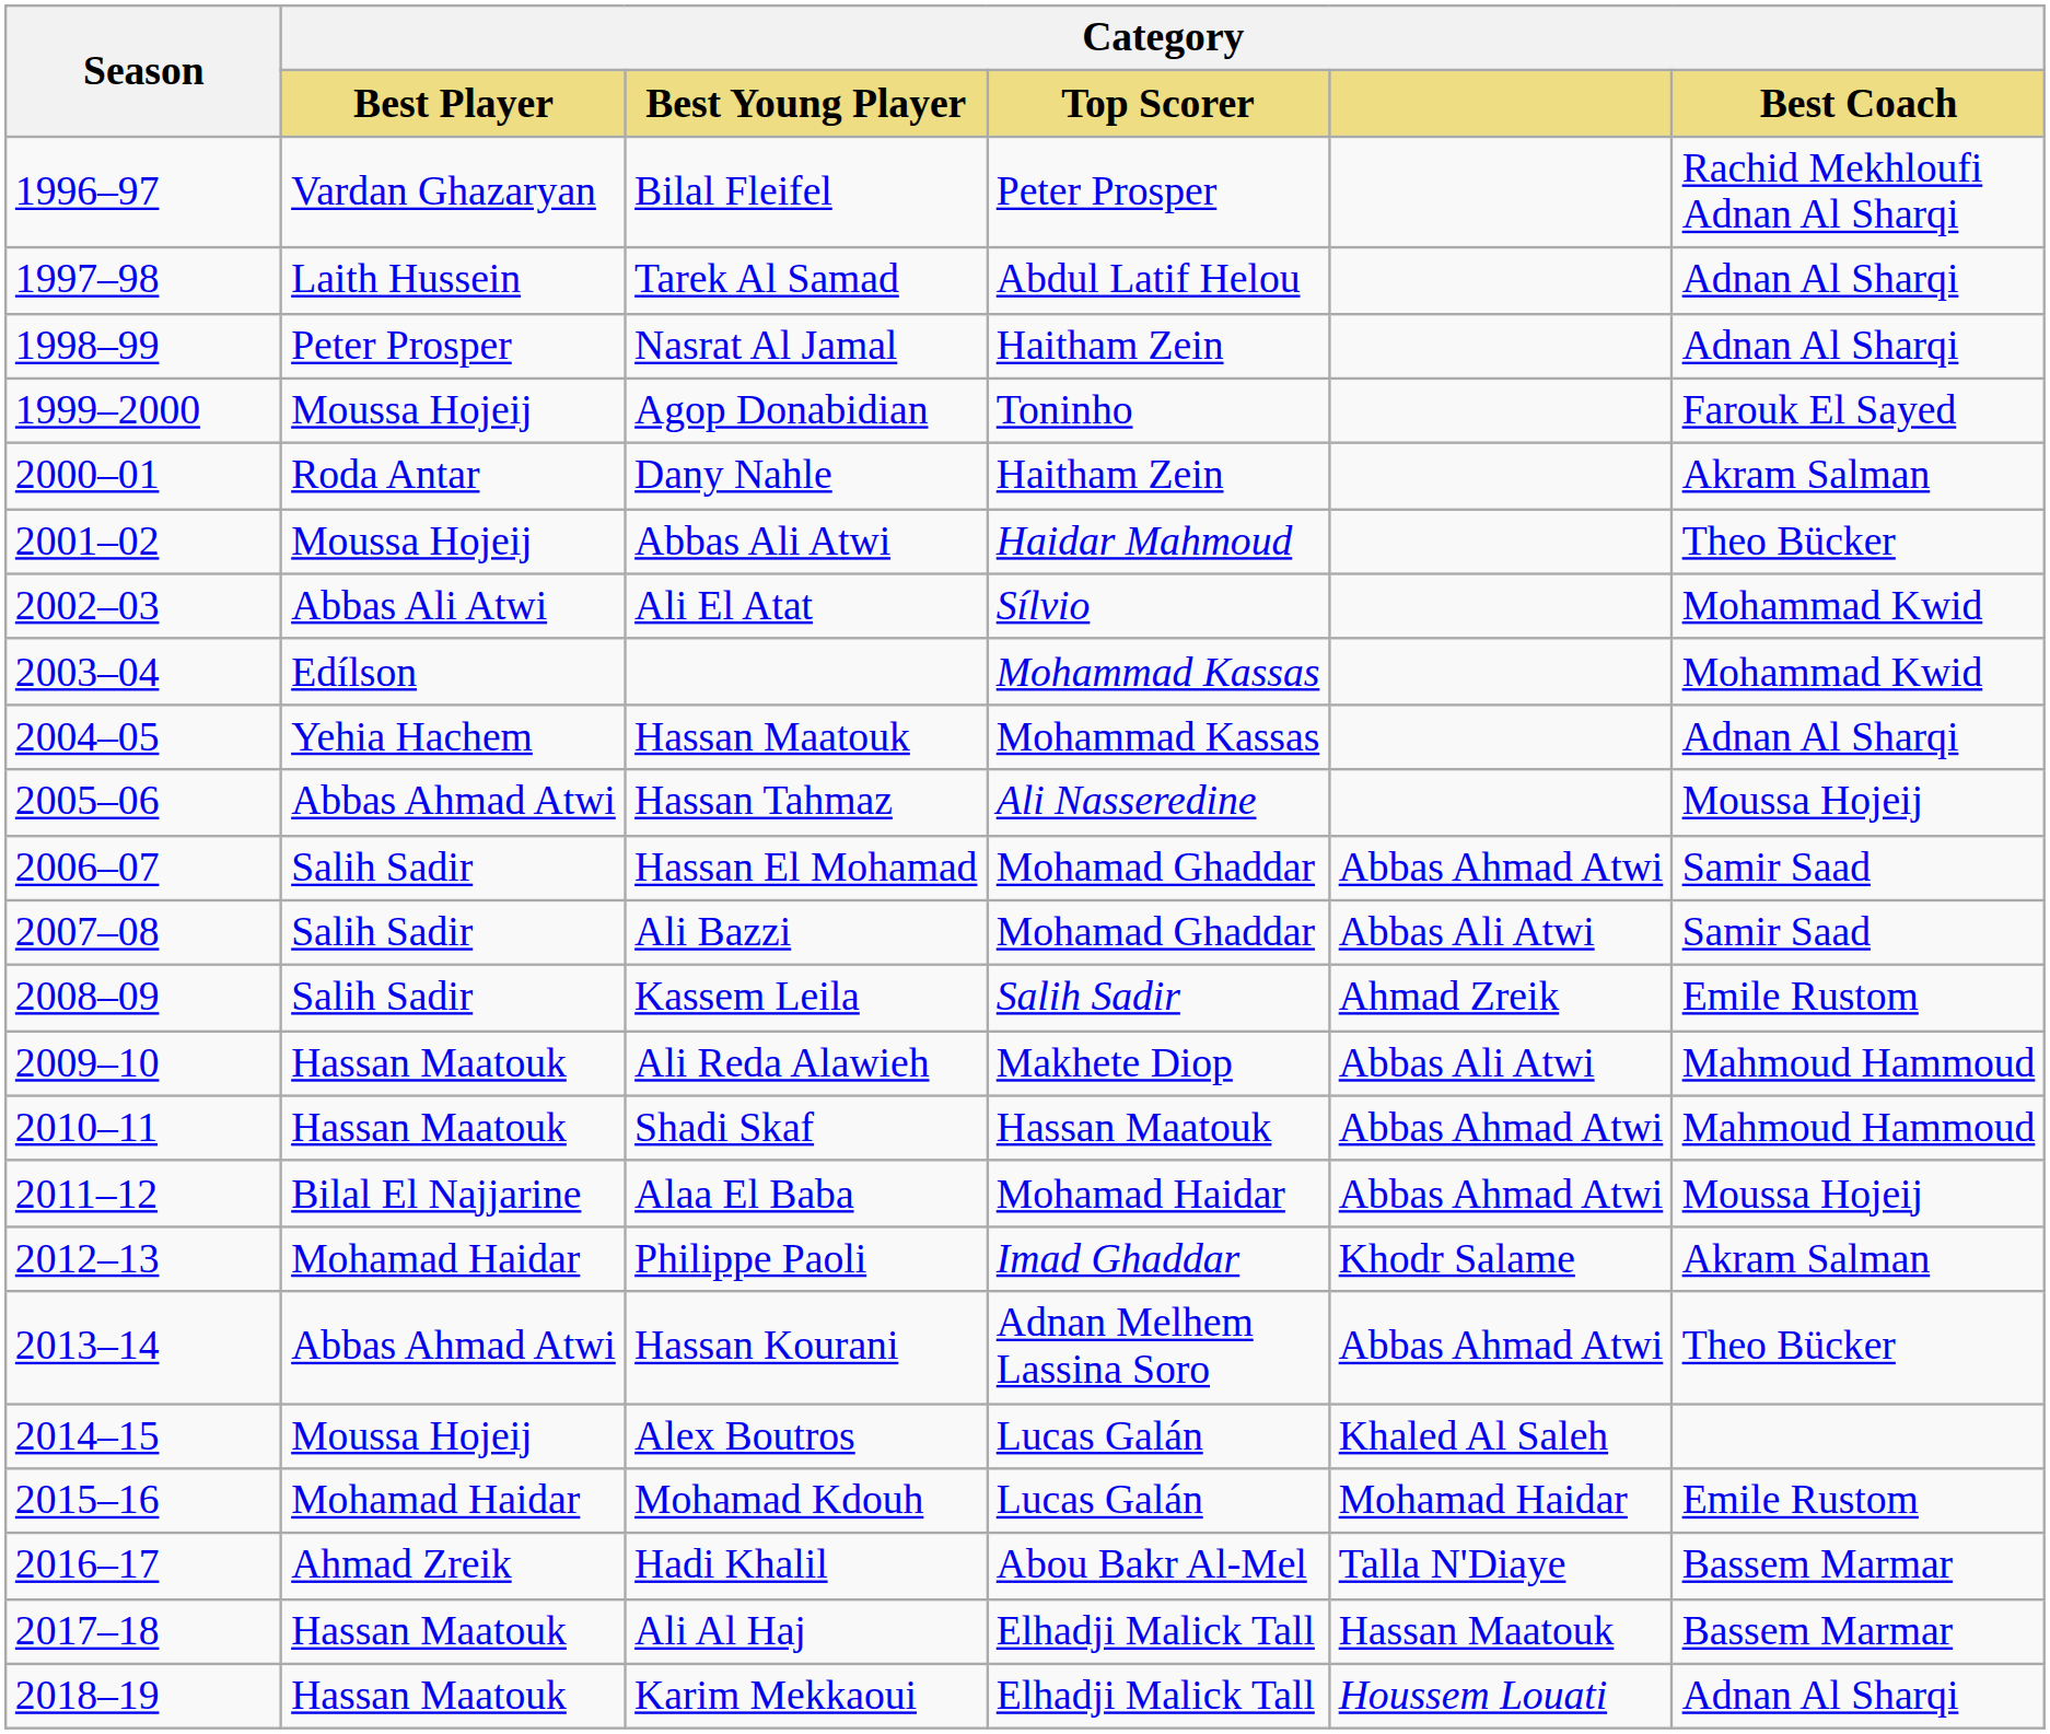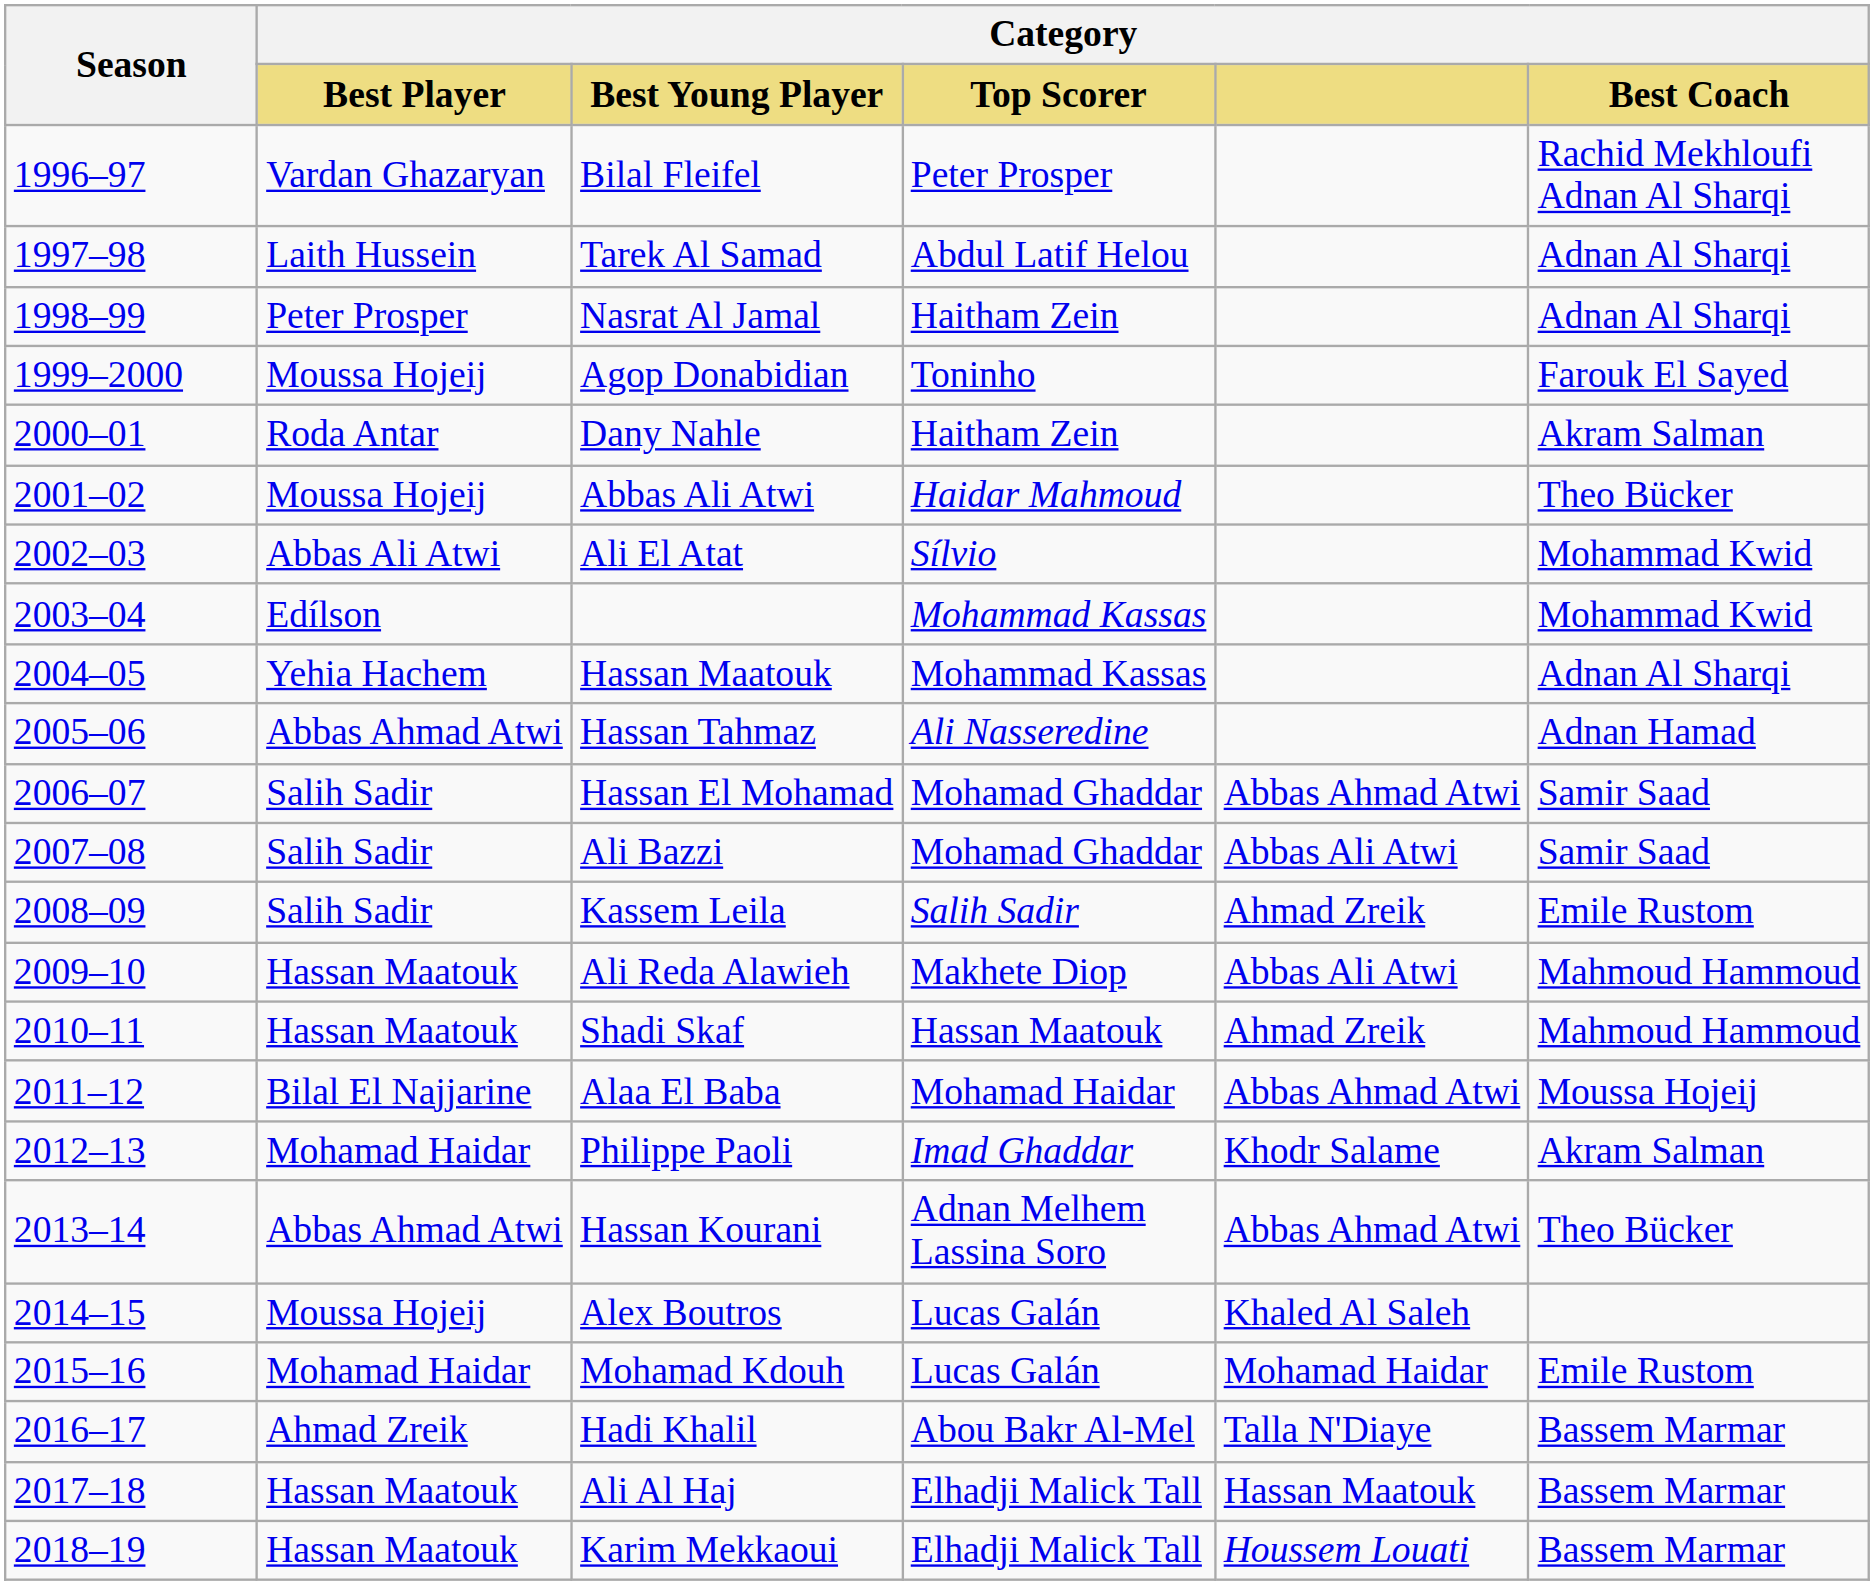 <table class="wikitable">
 <tr>
 <th width="100" rowspan="2">Season</th>
 <th colspan="5">Category</th>
 </tr>
 <tr>
 <th style="background-color: #eedd82">Best Player</th>
 <th style="background-color: #eedd82">Best Young Player</th>
 <th style="background-color: #eedd82">Top Scorer</th>
 <th style="background-color: #eedd82"></th>
 <th style="background-color: #eedd82">Best Coach</th>
 </tr>
 <tr>
 <td><a href='#'>1996–97</a></td>
 <td> <a href='#'>Vardan Ghazaryan</a> </td>
 <td> <a href='#'>Bilal Fleifel</a> </td>
 <td> <a href='#'>Peter Prosper</a> </td>
 <td></td>
 <td> <a href='#'>Rachid Mekhloufi</a> <br> <a href='#'>Adnan Al Sharqi</a> </td>
 </tr>
 <tr>
 <td><a href='#'>1997–98</a></td>
 <td> <a href='#'>Laith Hussein</a> </td>
 <td> <a href='#'>Tarek Al Samad</a> </td>
 <td> <a href='#'>Abdul Latif Helou</a> </td>
 <td></td>
 <td> <a href='#'>Adnan Al Sharqi</a> </td>
 </tr>
 <tr>
 <td><a href='#'>1998–99</a></td>
 <td> <a href='#'>Peter Prosper</a> </td>
 <td> <a href='#'>Nasrat Al Jamal</a> </td>
 <td> <a href='#'>Haitham Zein</a> </td>
 <td></td>
 <td> <a href='#'>Adnan Al Sharqi</a> </td>
 </tr>
 <tr>
 <td><a href='#'>1999–2000</a></td>
 <td> <a href='#'>Moussa Hojeij</a> </td>
 <td> <a href='#'>Agop Donabidian</a> </td>
 <td> <a href='#'>Toninho</a> </td>
 <td></td>
 <td> <a href='#'>Farouk El Sayed</a> </td>
 </tr>
 <tr>
 <td><a href='#'>2000–01</a></td>
 <td> <a href='#'>Roda Antar</a> </td>
 <td> <a href='#'>Dany Nahle</a> </td>
 <td> <a href='#'>Haitham Zein</a> </td>
 <td></td>
 <td> <a href='#'>Akram Salman</a> </td>
 </tr>
 <tr>
 <td><a href='#'>2001–02</a></td>
 <td> <a href='#'>Moussa Hojeij</a> </td>
 <td> <a href='#'>Abbas Ali Atwi</a> </td>
 <td><em> <a href='#'>Haidar Mahmoud</a> </em></td>
 <td></td>
 <td> <a href='#'>Theo Bücker</a> </td>
 </tr>
 <tr>
 <td><a href='#'>2002–03</a></td>
 <td> <a href='#'>Abbas Ali Atwi</a> </td>
 <td> <a href='#'>Ali El Atat</a> </td>
 <td><em> <a href='#'>Sílvio</a> </em></td>
 <td></td>
 <td> <a href='#'>Mohammad Kwid</a> </td>
 </tr>
 <tr>
 <td><a href='#'>2003–04</a></td>
 <td> <a href='#'>Edílson</a> </td>
 <td></td>
 <td><em> <a href='#'>Mohammad Kassas</a> </em></td>
 <td></td>
 <td> <a href='#'>Mohammad Kwid</a> </td>
 </tr>
 <tr>
 <td><a href='#'>2004–05</a></td>
 <td> <a href='#'>Yehia Hachem</a> </td>
 <td> <a href='#'>Hassan Maatouk</a> </td>
 <td> <a href='#'>Mohammad Kassas</a> </td>
 <td></td>
 <td> <a href='#'>Adnan Al Sharqi</a> </td>
 </tr>
 <tr>
 <td><a href='#'>2005–06</a></td>
 <td> <a href='#'>Abbas Ahmad Atwi</a> </td>
 <td> <a href='#'>Hassan Tahmaz</a></td>
 <td><em> <a href='#'>Ali Nasseredine</a> </em></td>
 <td></td>
-<td> <a href='#'>Moussa Hojeij</a> </td>
+<td> <a href='#'>Adnan Hamad</a> </td>
 </tr>
 <tr>
 <td><a href='#'>2006–07</a></td>
 <td> <a href='#'>Salih Sadir</a> </td>
 <td> <a href='#'>Hassan El Mohamad</a> </td>
 <td> <a href='#'>Mohamad Ghaddar</a> </td>
 <td> <a href='#'>Abbas Ahmad Atwi</a> </td>
 <td> <a href='#'>Samir Saad</a> </td>
 </tr>
 <tr>
 <td><a href='#'>2007–08</a></td>
 <td> <a href='#'>Salih Sadir</a> </td>
 <td> <a href='#'>Ali Bazzi</a> </td>
 <td> <a href='#'>Mohamad Ghaddar</a> </td>
 <td> <a href='#'>Abbas Ali Atwi</a> </td>
 <td> <a href='#'>Samir Saad</a> </td>
 </tr>
 <tr>
 <td><a href='#'>2008–09</a></td>
 <td> <a href='#'>Salih Sadir</a> </td>
 <td> <a href='#'>Kassem Leila</a> </td>
 <td><em> <a href='#'>Salih Sadir</a> </em></td>
 <td> <a href='#'>Ahmad Zreik</a> </td>
 <td> <a href='#'>Emile Rustom</a> </td>
 </tr>
 <tr>
 <td><a href='#'>2009–10</a></td>
 <td> <a href='#'>Hassan Maatouk</a> </td>
 <td> <a href='#'>Ali Reda Alawieh</a> </td>
 <td> <a href='#'>Makhete Diop</a> </td>
 <td> <a href='#'>Abbas Ali Atwi</a> </td>
 <td> <a href='#'>Mahmoud Hammoud</a> </td>
 </tr>
 <tr>
 <td><a href='#'>2010–11</a></td>
 <td> <a href='#'>Hassan Maatouk</a> </td>
 <td> <a href='#'>Shadi Skaf</a> </td>
 <td> <a href='#'>Hassan Maatouk</a> </td>
-<td> <a href='#'>Abbas Ahmad Atwi</a> </td>
+<td> <a href='#'>Ahmad Zreik</a> </td>
 <td> <a href='#'>Mahmoud Hammoud</a> </td>
 </tr>
 <tr>
 <td><a href='#'>2011–12</a></td>
 <td> <a href='#'>Bilal El Najjarine</a> </td>
 <td> <a href='#'>Alaa El Baba</a> </td>
 <td> <a href='#'>Mohamad Haidar</a> </td>
 <td> <a href='#'>Abbas Ahmad Atwi</a> </td>
 <td> <a href='#'>Moussa Hojeij</a> </td>
 </tr>
 <tr>
 <td><a href='#'>2012–13</a></td>
 <td> <a href='#'>Mohamad Haidar</a> </td>
 <td> <a href='#'>Philippe Paoli</a> </td>
 <td><em> <a href='#'>Imad Ghaddar</a> </em></td>
 <td> <a href='#'>Khodr Salame</a> </td>
 <td> <a href='#'>Akram Salman</a> </td>
 </tr>
 <tr>
 <td><a href='#'>2013–14</a></td>
 <td> <a href='#'>Abbas Ahmad Atwi</a> </td>
 <td> <a href='#'>Hassan Kourani</a> </td>
 <td> <a href='#'>Adnan Melhem</a> <br> <a href='#'>Lassina Soro</a><br></td>
 <td> <a href='#'>Abbas Ahmad Atwi</a> </td>
 <td> <a href='#'>Theo Bücker</a> </td>
 </tr>
 <tr>
 <td><a href='#'>2014–15</a></td>
 <td> <a href='#'>Moussa Hojeij</a> </td>
 <td> <a href='#'>Alex Boutros</a> </td>
 <td> <a href='#'>Lucas Galán</a> </td>
 <td> <a href='#'>Khaled Al Saleh</a> </td>
 <td></td>
 </tr>
 <tr>
 <td><a href='#'>2015–16</a></td>
 <td> <a href='#'>Mohamad Haidar</a> </td>
 <td> <a href='#'>Mohamad Kdouh</a> </td>
 <td> <a href='#'>Lucas Galán</a> </td>
 <td> <a href='#'>Mohamad Haidar</a> </td>
 <td> <a href='#'>Emile Rustom</a> </td>
 </tr>
 <tr>
 <td><a href='#'>2016–17</a></td>
 <td> <a href='#'>Ahmad Zreik</a> </td>
 <td> <a href='#'>Hadi Khalil</a> </td>
 <td> <a href='#'>Abou Bakr Al-Mel</a> </td>
 <td> <a href='#'>Talla N'Diaye</a> </td>
 <td> <a href='#'>Bassem Marmar</a> </td>
 </tr>
 <tr>
 <td><a href='#'>2017–18</a></td>
 <td> <a href='#'>Hassan Maatouk</a> </td>
 <td> <a href='#'>Ali Al Haj</a> </td>
 <td> <a href='#'>Elhadji Malick Tall</a> </td>
 <td> <a href='#'>Hassan Maatouk</a> </td>
 <td> <a href='#'>Bassem Marmar</a> </td>
 </tr>
 <tr>
 <td><a href='#'>2018–19</a></td>
 <td> <a href='#'>Hassan Maatouk</a> </td>
 <td> <a href='#'>Karim Mekkaoui</a> </td>
 <td> <a href='#'>Elhadji Malick Tall</a> </td>
 <td><em> <a href='#'>Houssem Louati</a> </em></td>
-<td> <a href='#'>Adnan Al Sharqi</a> </td>
+<td> <a href='#'>Bassem Marmar</a> </td>
 </tr>
 </table>
